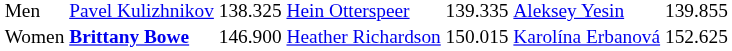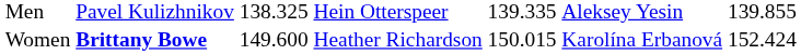 <table>
 <tr>
 <td>Men<br></td>
 <td><a href='#'>Pavel Kulizhnikov</a><br><small></small></td>
 <td>138.325</td>
 <td><a href='#'>Hein Otterspeer</a><br><small></small></td>
 <td>139.335</td>
 <td><a href='#'>Aleksey Yesin</a><br><small></small></td>
 <td>139.855</td>
 </tr>
 <tr>
 <td>Women<br></td>
 <td><strong><a href='#'>Brittany Bowe</a><br><small></small></strong></td>
-<td>146.900</td>
+<td>149.600</td>
 <td><a href='#'>Heather Richardson</a><br><small></small></td>
 <td>150.015</td>
 <td><a href='#'>Karolína Erbanová</a><br><small></small></td>
-<td>152.625</td>
+<td>152.424</td>
 </tr>
 </table>
